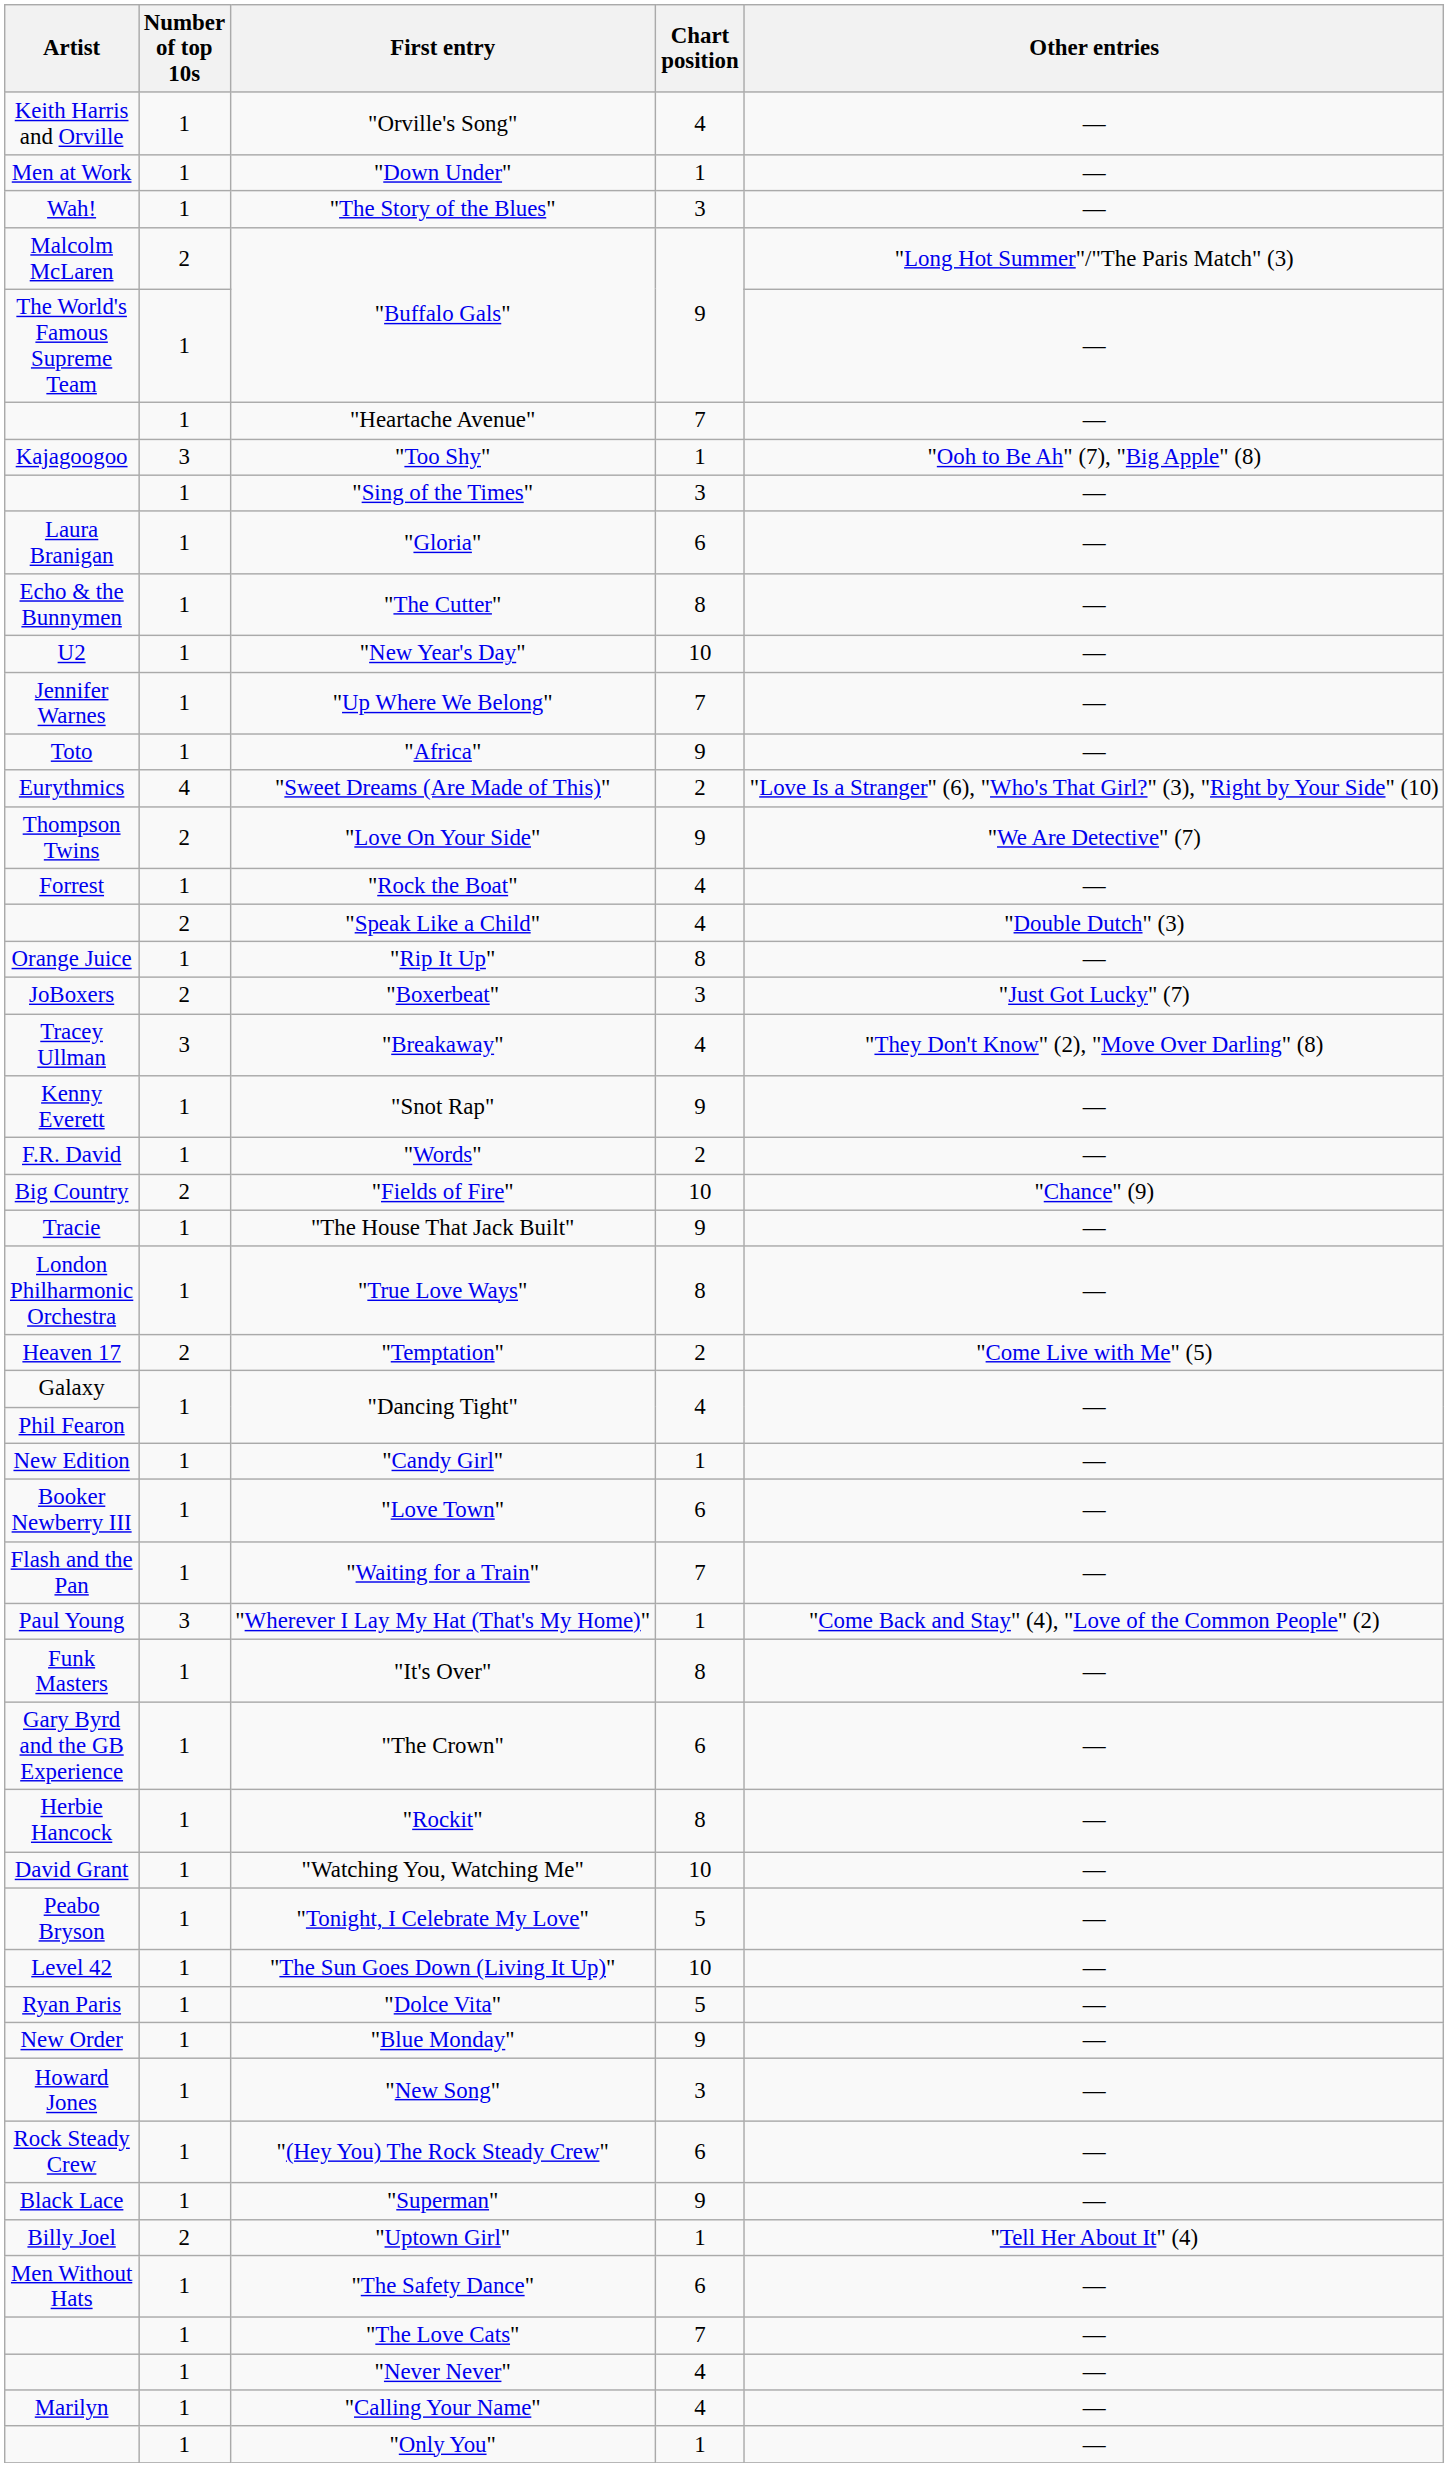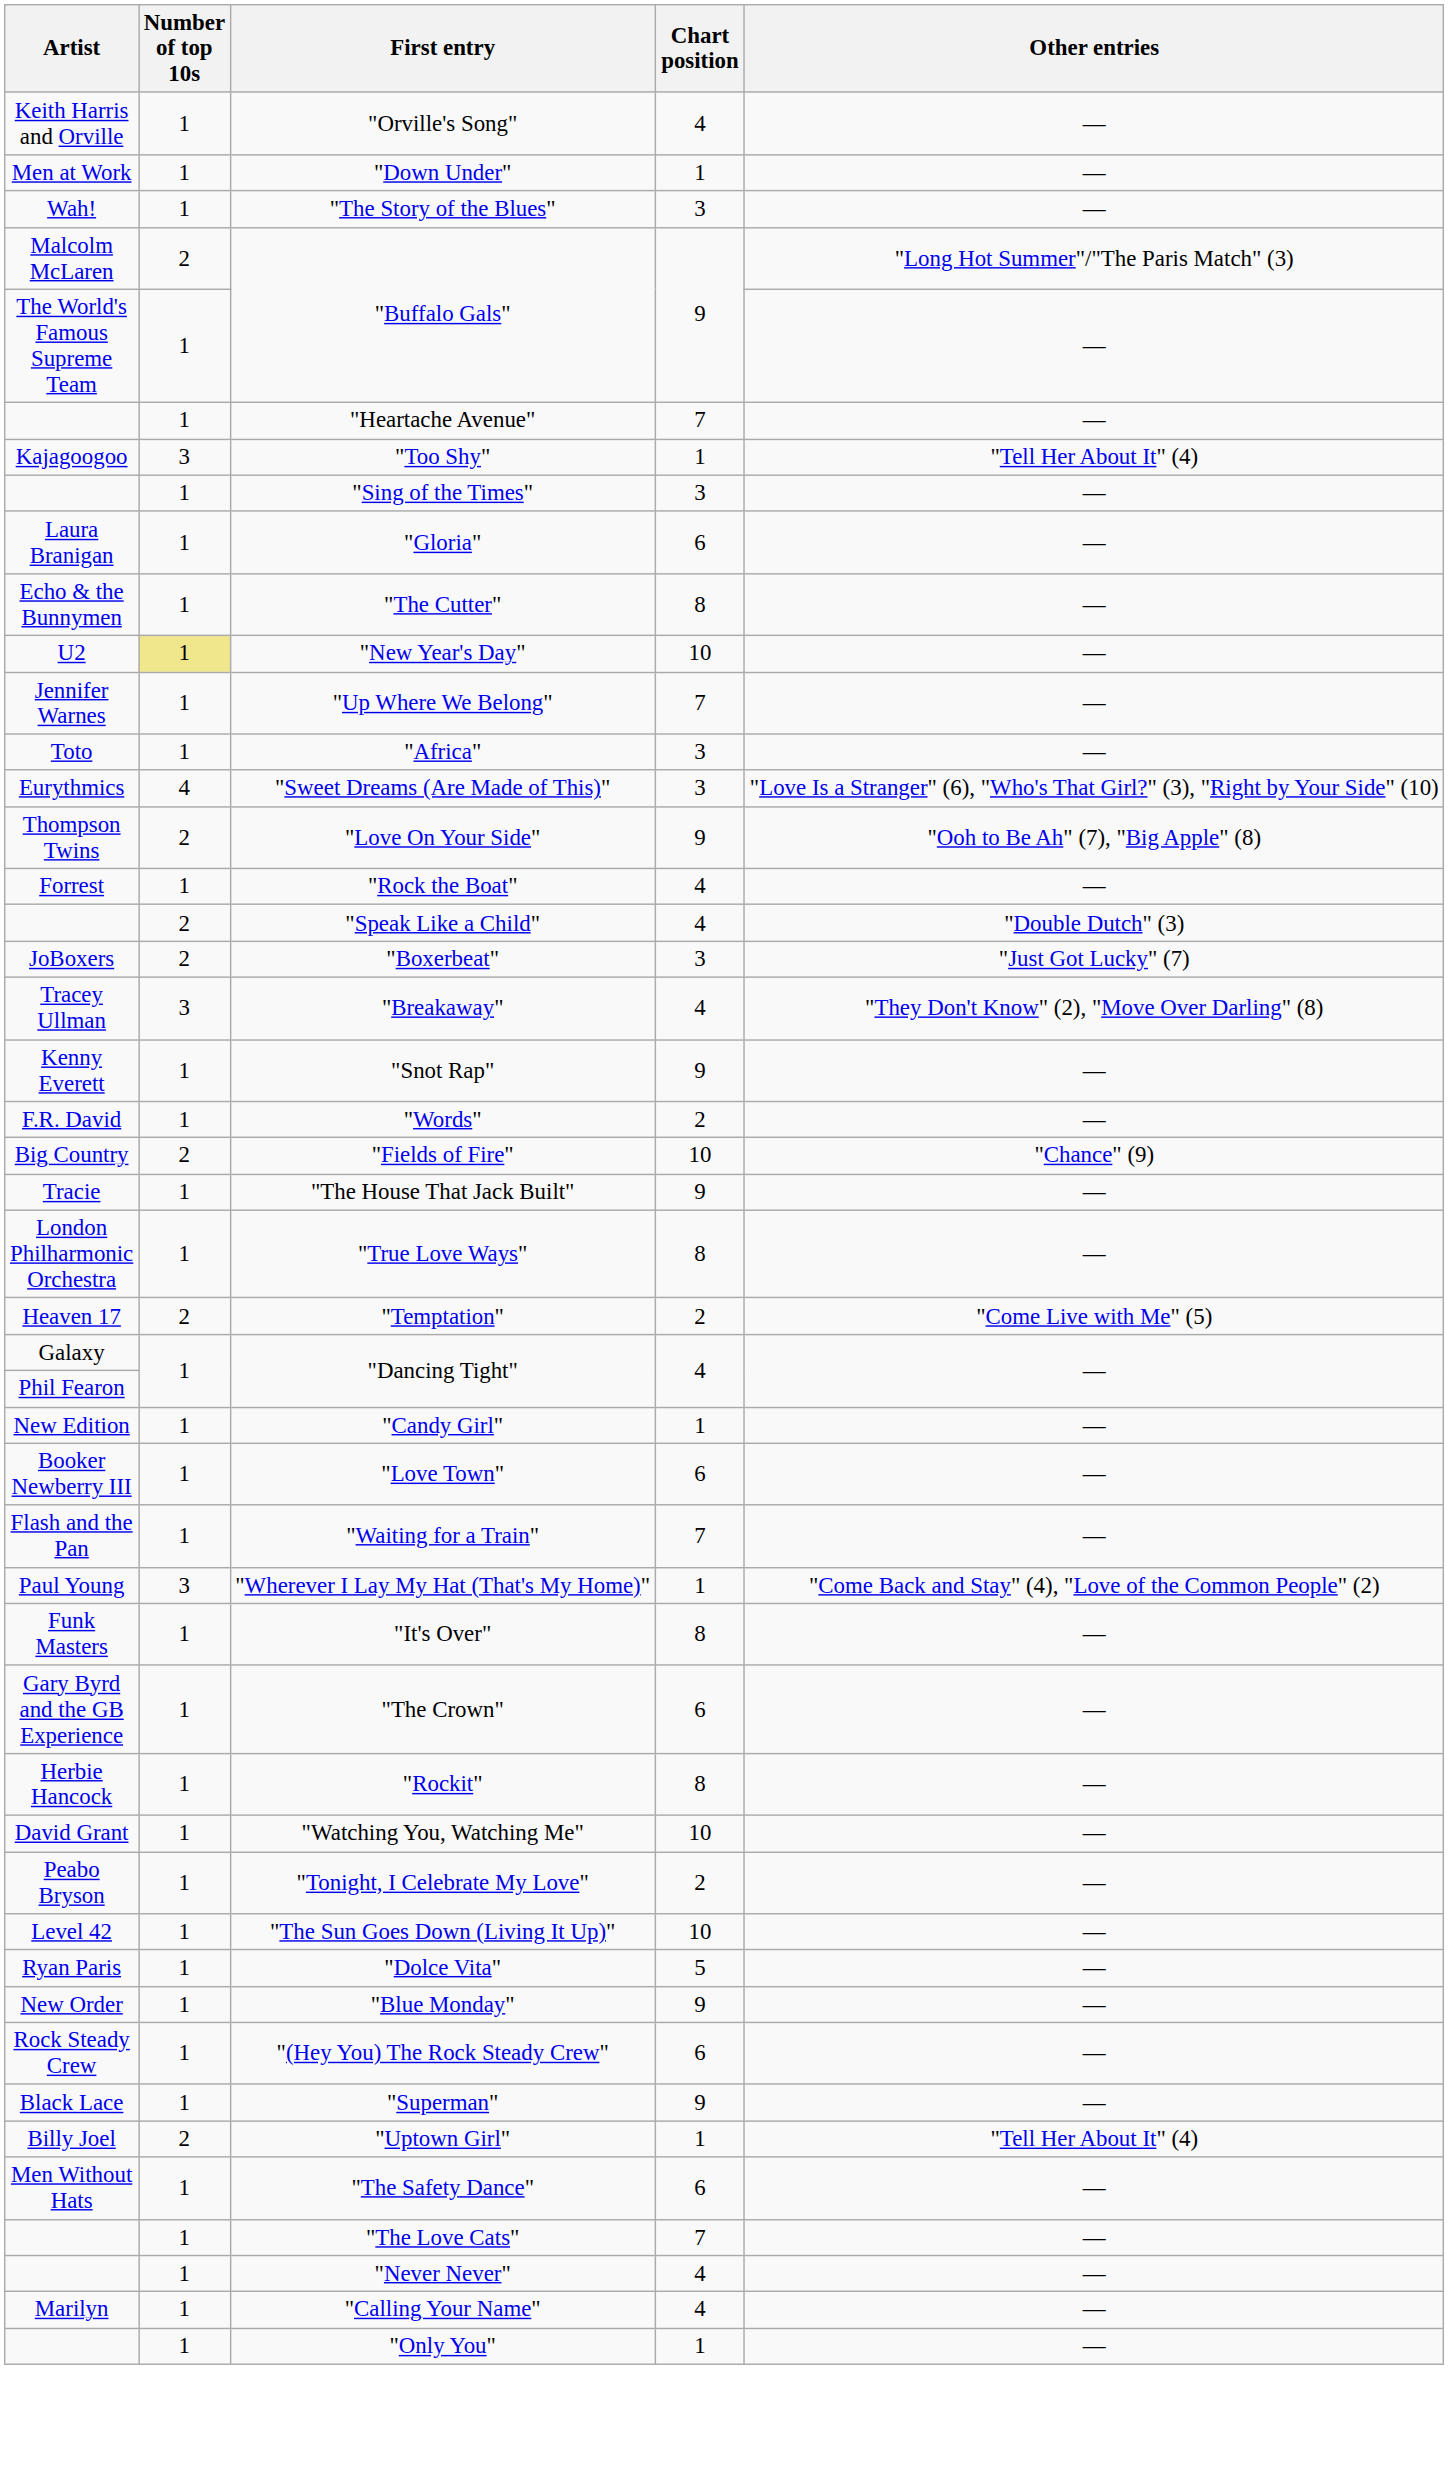 <table class="wikitable sortable mw-collapsible mw-collapsed" style="text-align: center;">
 <tr>
 <th scope="col" style="width:55px;">Artist</th>
 <th scope="col" style="width:55px;" data-sort-type="number">Number of top 10s</th>
 <th scope="col" style="text-align:center;">First entry</th>
 <th scope="col" style="width:55px;" data-sort-type="number">Chart position</th>
 <th scope="col" style="text-align:center;">Other entries</th>
 </tr>
 <tr>
 <td><a href='#'>Keith Harris</a> and <a href='#'>Orville</a></td>
 <td>1</td>
 <td>"Orville's Song"</td>
 <td>4</td>
 <td>—</td>
 </tr>
 <tr>
 <td><a href='#'>Men at Work</a></td>
 <td>1</td>
 <td>"<a href='#'>Down Under</a>"</td>
 <td>1</td>
 <td>—</td>
 </tr>
 <tr>
 <td><a href='#'>Wah!</a></td>
 <td>1</td>
 <td>"<a href='#'>The Story of the Blues</a>"</td>
 <td>3</td>
 <td>—</td>
 </tr>
 <tr>
 <td><a href='#'>Malcolm McLaren</a></td>
 <td>2</td>
 <td rowspan="2" style="text-align:center">"<a href='#'>Buffalo Gals</a>"</td>
 <td rowspan="2" style="text-align:center">9</td>
 <td>"<a href='#'>Long Hot Summer</a>"/"The Paris Match" (3)</td>
 </tr>
 <tr>
 <td><a href='#'>The World's Famous Supreme Team</a></td>
 <td>1</td>
 <td>—</td>
 </tr>
 <tr>
 <td></td>
 <td>1</td>
 <td>"Heartache Avenue"</td>
 <td>7</td>
 <td>—</td>
 </tr>
 <tr>
 <td><a href='#'>Kajagoogoo</a></td>
 <td>3</td>
 <td>"<a href='#'>Too Shy</a>"</td>
 <td>1</td>
-<td>"<a href='#'>Ooh to Be Ah</a>" (7), "<a href='#'>Big Apple</a>" (8)</td>
+<td>"<a href='#'>Tell Her About It</a>" (4) </td>
 </tr>
 <tr>
 <td></td>
 <td>1</td>
 <td>"<a href='#'>Sing of the Times</a>"</td>
 <td>3</td>
 <td>—</td>
 </tr>
 <tr>
 <td><a href='#'>Laura Branigan</a></td>
 <td>1</td>
 <td>"<a href='#'>Gloria</a>"</td>
 <td>6</td>
 <td>—</td>
 </tr>
 <tr>
 <td><a href='#'>Echo & the Bunnymen</a></td>
 <td>1</td>
 <td>"<a href='#'>The Cutter</a>"</td>
 <td>8</td>
 <td>—</td>
 </tr>
 <tr>
 <td><a href='#'>U2</a></td>
-<td>1</td>
+<td style="background: khaki;">1</td>
 <td>"<a href='#'>New Year's Day</a>"</td>
 <td>10</td>
 <td>—</td>
 </tr>
 <tr>
 <td><a href='#'>Jennifer Warnes</a></td>
 <td>1</td>
 <td>"<a href='#'>Up Where We Belong</a>"</td>
 <td>7</td>
 <td>—</td>
 </tr>
 <tr>
 <td><a href='#'>Toto</a></td>
 <td>1</td>
 <td>"<a href='#'>Africa</a>"</td>
-<td>9</td>
+<td>3</td>
 <td>—</td>
 </tr>
 <tr>
 <td><a href='#'>Eurythmics</a></td>
 <td>4</td>
 <td>"<a href='#'>Sweet Dreams (Are Made of This)</a>"</td>
-<td>2</td>
+<td>3</td>
 <td>"<a href='#'>Love Is a Stranger</a>" (6), "<a href='#'>Who's That Girl?</a>" (3), "<a href='#'>Right by Your Side</a>" (10)</td>
 </tr>
 <tr>
 <td><a href='#'>Thompson Twins</a></td>
 <td>2</td>
 <td>"<a href='#'>Love On Your Side</a>"</td>
 <td>9</td>
-<td>"<a href='#'>We Are Detective</a>" (7)</td>
+<td>"<a href='#'>Ooh to Be Ah</a>" (7), "<a href='#'>Big Apple</a>" (8)</td>
 </tr>
 <tr>
 <td><a href='#'>Forrest</a></td>
 <td>1</td>
 <td>"<a href='#'>Rock the Boat</a>"</td>
 <td>4</td>
 <td>—</td>
 </tr>
 <tr>
 <td></td>
 <td>2</td>
 <td>"<a href='#'>Speak Like a Child</a>"</td>
 <td>4</td>
 <td>"<a href='#'>Double Dutch</a>" (3)</td>
-</tr>
-<tr>
-<td><a href='#'>Orange Juice</a></td>
-<td>1</td>
-<td>"<a href='#'>Rip It Up</a>"</td>
-<td>8</td>
-<td>—</td>
 </tr>
 <tr>
 <td><a href='#'>JoBoxers</a></td>
 <td>2</td>
 <td>"<a href='#'>Boxerbeat</a>"</td>
 <td>3</td>
 <td>"<a href='#'>Just Got Lucky</a>" (7)</td>
 </tr>
 <tr>
 <td><a href='#'>Tracey Ullman</a></td>
 <td>3</td>
 <td>"<a href='#'>Breakaway</a>"</td>
 <td>4</td>
 <td>"<a href='#'>They Don't Know</a>" (2), "<a href='#'>Move Over Darling</a>" (8)</td>
 </tr>
 <tr>
 <td><a href='#'>Kenny Everett</a></td>
 <td>1</td>
 <td>"Snot Rap"</td>
 <td>9</td>
 <td>—</td>
 </tr>
 <tr>
 <td><a href='#'>F.R. David</a></td>
 <td>1</td>
 <td>"<a href='#'>Words</a>"</td>
 <td>2</td>
 <td>—</td>
 </tr>
 <tr>
 <td><a href='#'>Big Country</a></td>
 <td>2</td>
 <td>"<a href='#'>Fields of Fire</a>"</td>
 <td>10</td>
 <td>"<a href='#'>Chance</a>" (9)</td>
 </tr>
 <tr>
 <td><a href='#'>Tracie</a></td>
 <td>1</td>
 <td>"The House That Jack Built"</td>
 <td>9</td>
 <td>—</td>
 </tr>
 <tr>
 <td><a href='#'>London Philharmonic Orchestra</a></td>
 <td>1</td>
 <td>"<a href='#'>True Love Ways</a>"</td>
 <td>8</td>
 <td>—</td>
 </tr>
 <tr>
 <td><a href='#'>Heaven 17</a></td>
 <td>2</td>
 <td>"<a href='#'>Temptation</a>"</td>
 <td>2</td>
 <td>"<a href='#'>Come Live with Me</a>" (5)</td>
 </tr>
 <tr>
 <td>Galaxy</td>
 <td rowspan="2">1</td>
 <td rowspan="2">"Dancing Tight"</td>
 <td rowspan="2">4</td>
 <td rowspan="2">—</td>
 </tr>
 <tr>
 <td><a href='#'>Phil Fearon</a></td>
 </tr>
 <tr>
 <td><a href='#'>New Edition</a></td>
 <td>1</td>
 <td>"<a href='#'>Candy Girl</a>"</td>
 <td>1</td>
 <td>—</td>
 </tr>
 <tr>
 <td><a href='#'>Booker Newberry III</a></td>
 <td>1</td>
 <td>"<a href='#'>Love Town</a>"</td>
 <td>6</td>
 <td>—</td>
 </tr>
 <tr>
 <td><a href='#'>Flash and the Pan</a></td>
 <td>1</td>
 <td>"<a href='#'>Waiting for a Train</a>"</td>
 <td>7</td>
 <td>—</td>
 </tr>
 <tr>
 <td><a href='#'>Paul Young</a></td>
 <td>3</td>
 <td>"<a href='#'>Wherever I Lay My Hat (That's My Home)</a>"</td>
 <td>1</td>
 <td>"<a href='#'>Come Back and Stay</a>" (4), "<a href='#'>Love of the Common People</a>" (2)</td>
 </tr>
 <tr>
 <td><a href='#'>Funk Masters</a></td>
 <td>1</td>
 <td>"It's Over"</td>
 <td>8</td>
 <td>—</td>
 </tr>
 <tr>
 <td><a href='#'>Gary Byrd and the GB Experience</a></td>
 <td>1</td>
 <td>"The Crown"</td>
 <td>6</td>
 <td>—</td>
 </tr>
 <tr>
 <td><a href='#'>Herbie Hancock</a></td>
 <td>1</td>
 <td>"<a href='#'>Rockit</a>"</td>
 <td>8</td>
 <td>—</td>
 </tr>
 <tr>
 <td><a href='#'>David Grant</a></td>
 <td>1</td>
 <td>"Watching You, Watching Me"</td>
 <td>10</td>
 <td>—</td>
 </tr>
 <tr>
 <td><a href='#'>Peabo Bryson</a></td>
 <td>1</td>
 <td>"<a href='#'>Tonight, I Celebrate My Love</a>"</td>
-<td>5</td>
+<td>2</td>
 <td>—</td>
 </tr>
 <tr>
 <td><a href='#'>Level 42</a></td>
 <td>1</td>
 <td>"<a href='#'>The Sun Goes Down (Living It Up)</a>"</td>
 <td>10</td>
 <td>—</td>
 </tr>
 <tr>
 <td><a href='#'>Ryan Paris</a></td>
 <td>1</td>
 <td>"<a href='#'>Dolce Vita</a>"</td>
 <td>5</td>
 <td>—</td>
 </tr>
 <tr>
 <td><a href='#'>New Order</a></td>
 <td>1</td>
 <td>"<a href='#'>Blue Monday</a>"</td>
 <td>9</td>
-<td>—</td>
-</tr>
-<tr>
-<td><a href='#'>Howard Jones</a></td>
-<td>1</td>
-<td>"<a href='#'>New Song</a>"</td>
-<td>3</td>
 <td>—</td>
 </tr>
 <tr>
 <td><a href='#'>Rock Steady Crew</a></td>
 <td>1</td>
 <td>"<a href='#'>(Hey You) The Rock Steady Crew</a>"</td>
 <td>6</td>
 <td>—</td>
 </tr>
 <tr>
 <td><a href='#'>Black Lace</a></td>
 <td>1</td>
 <td>"<a href='#'>Superman</a>"</td>
 <td>9</td>
 <td>—</td>
 </tr>
 <tr>
 <td><a href='#'>Billy Joel</a></td>
 <td>2</td>
 <td>"<a href='#'>Uptown Girl</a>"</td>
 <td>1</td>
 <td>"<a href='#'>Tell Her About It</a>" (4) </td>
 </tr>
 <tr>
 <td><a href='#'>Men Without Hats</a></td>
 <td>1</td>
 <td>"<a href='#'>The Safety Dance</a>"</td>
 <td>6</td>
 <td>—</td>
 </tr>
 <tr>
 <td></td>
 <td>1</td>
 <td>"<a href='#'>The Love Cats</a>"</td>
 <td>7</td>
 <td>—</td>
 </tr>
 <tr>
 <td></td>
 <td>1</td>
 <td>"<a href='#'>Never Never</a>"</td>
 <td>4</td>
 <td>—</td>
 </tr>
 <tr>
 <td><a href='#'>Marilyn</a></td>
 <td>1</td>
 <td>"<a href='#'>Calling Your Name</a>"</td>
 <td>4</td>
 <td>—</td>
 </tr>
 <tr>
 <td></td>
 <td>1</td>
 <td>"<a href='#'>Only You</a>"</td>
 <td>1</td>
 <td>—</td>
 </tr>
 </table>
